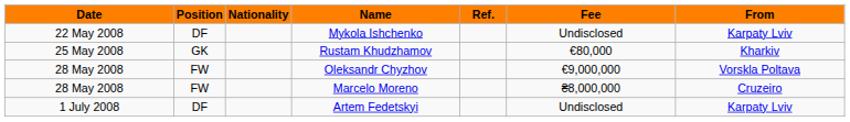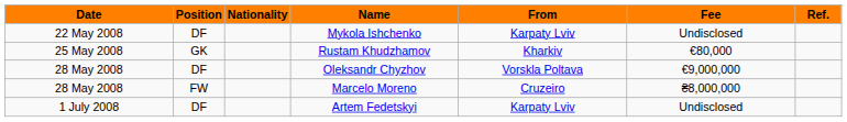 <table class="wikitable" style="text-align:center; font-size:90%; ">
 <tr>
 <th style="background:#FF8000; color:black; width:200px;">Date</th>
 <th style="background:#FF8000; color:black; width:50px;">Position</th>
 <th style="background:#FF8000; color:black; width:50px;">Nationality</th>
 <th style="background:#FF8000; color:black; width:200px;">Name</th>
+<th style="background:#FF8000; color:black; width:200px;">From</th>
+<th style="background:#FF8000; color:black; width:200px;">Fee</th>
 <th style="background:#FF8000; color:black; width:50px;">Ref.</th>
-<th style="background:#FF8000; color:black; width:200px;">Fee</th>
-<th style="background:#FF8000; color:black; width:200px;">From</th>
 </tr>
 <tr>
 <td>22 May 2008</td>
 <td>DF</td>
 <td></td>
 <td><a href='#'>Mykola Ishchenko</a></td>
+<td><a href='#'>Karpaty Lviv</a></td>
+<td>Undisclosed</td>
 <td></td>
-<td>Undisclosed</td>
-<td><a href='#'>Karpaty Lviv</a></td>
 </tr>
 <tr>
 <td>25 May 2008</td>
 <td>GK</td>
 <td></td>
 <td><a href='#'>Rustam Khudzhamov</a></td>
+<td><a href='#'>Kharkiv</a></td>
+<td>€80,000</td>
 <td></td>
-<td>€80,000</td>
-<td><a href='#'>Kharkiv</a></td>
 </tr>
 <tr>
 <td>28 May 2008</td>
-<td>FW</td>
+<td>DF</td>
 <td></td>
 <td><a href='#'>Oleksandr Chyzhov</a></td>
+<td><a href='#'>Vorskla Poltava</a></td>
+<td>€9,000,000</td>
 <td></td>
-<td>€9,000,000</td>
-<td><a href='#'>Vorskla Poltava</a></td>
 </tr>
 <tr>
 <td>28 May 2008</td>
 <td>FW</td>
 <td></td>
 <td><a href='#'>Marcelo Moreno</a></td>
+<td><a href='#'>Cruzeiro</a></td>
+<td>₴8,000,000</td>
 <td></td>
-<td>₴8,000,000</td>
-<td><a href='#'>Cruzeiro</a></td>
 </tr>
 <tr>
 <td>1 July 2008</td>
 <td>DF</td>
 <td></td>
 <td><a href='#'>Artem Fedetskyi</a></td>
+<td><a href='#'>Karpaty Lviv</a></td>
+<td>Undisclosed</td>
 <td></td>
-<td>Undisclosed</td>
-<td><a href='#'>Karpaty Lviv</a></td>
 </tr>
 </table>
